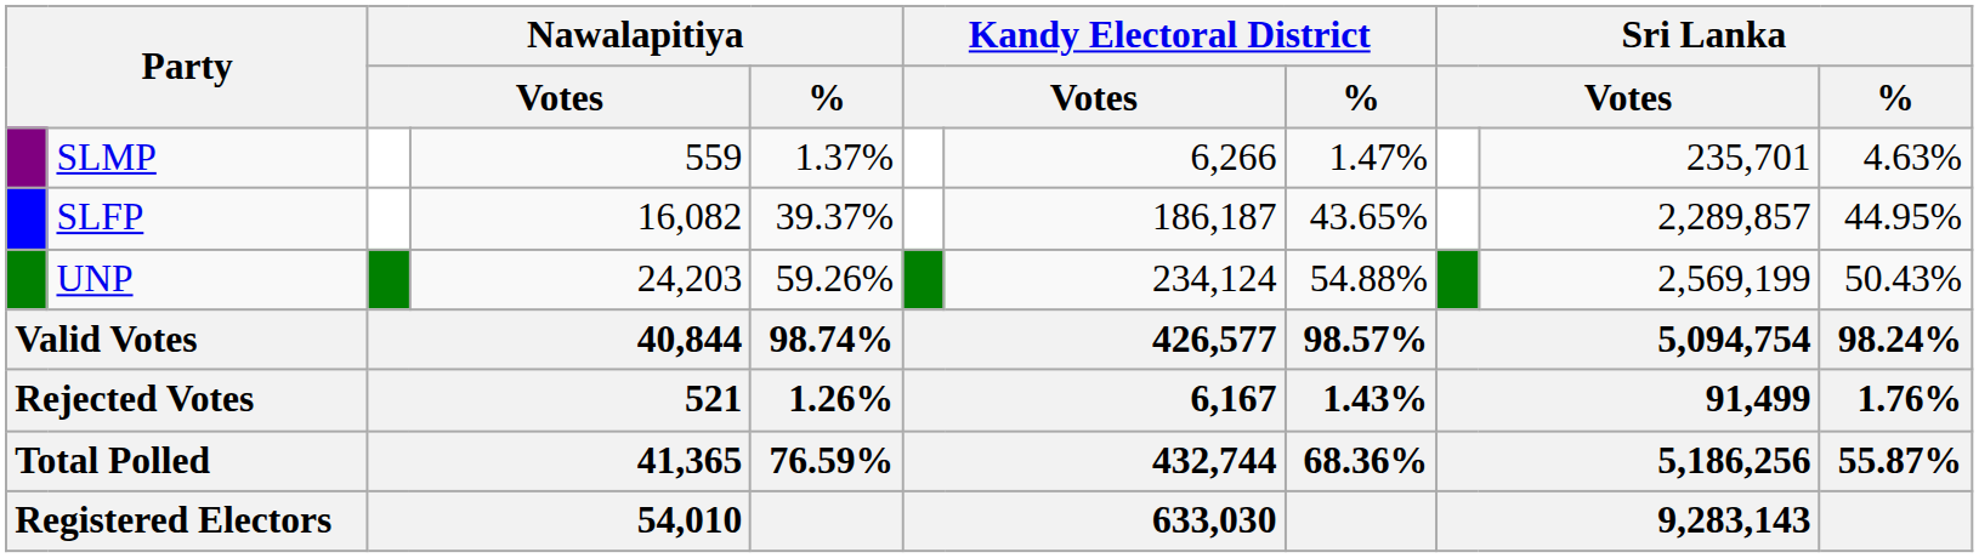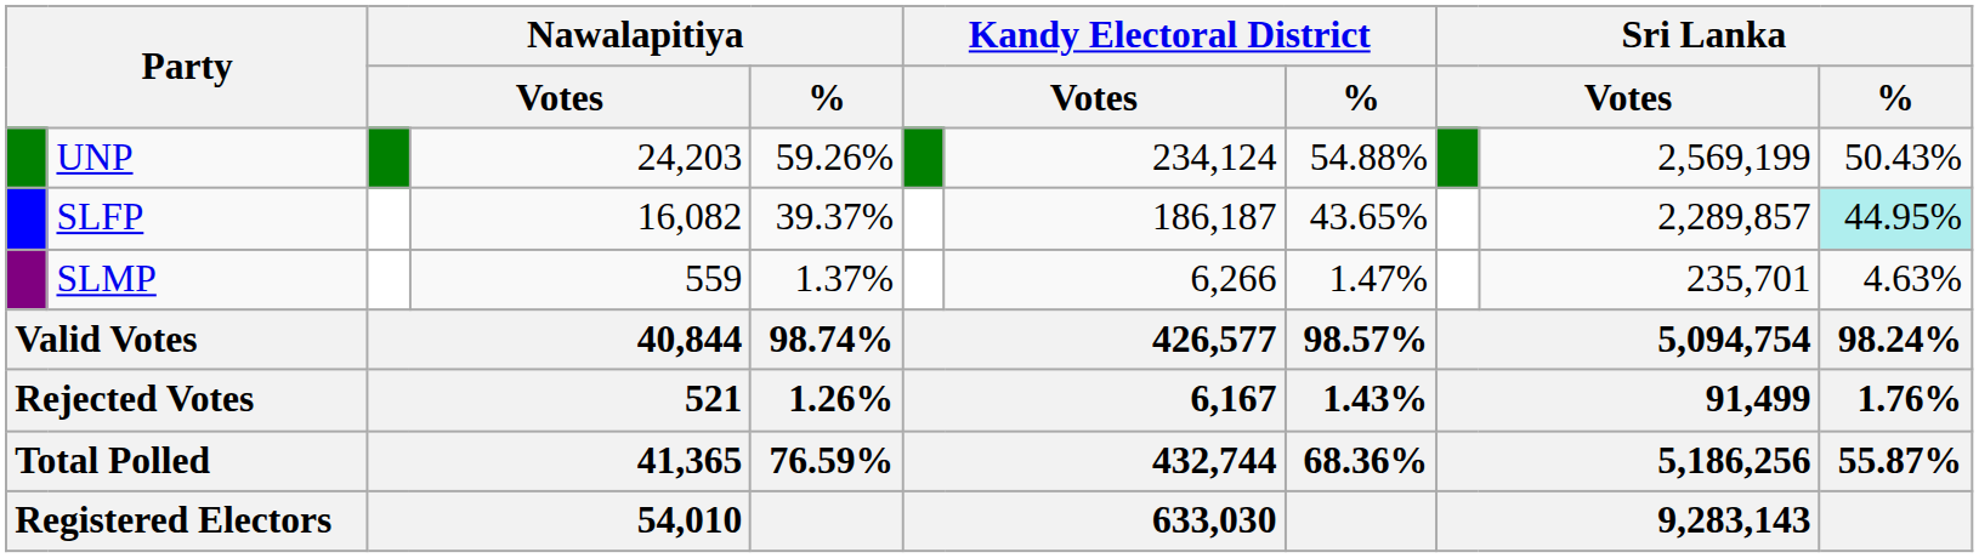 <table class="wikitable">
 <tr>
 <th colspan="2" width="144px"rowspan="2">Party</th>
 <th colspan="3" width="216px">Nawalapitiya</th>
 <th colspan="3" width="216px"><a href='#'>Kandy Electoral District</a></th>
 <th colspan="3" width="216px">Sri Lanka</th>
 </tr>
 <tr>
 <th colspan="2" width="144px">Votes</th>
 <th>%</th>
 <th colspan="2" width="144px">Votes</th>
 <th>%</th>
 <th colspan="2" width="144px">Votes</th>
 <th>%</th>
 </tr>
 <tr>
-<td style="background-color:purple;" width="10px"></td>
-<td style="text-align:left;"><a href='#'>SLMP</a></td>
-<td style="background-color:white;" width="10px"></td>
-<td style="text-align:right;">559</td>
-<td style="text-align:right;">1.37%</td>
-<td style="background-color:white;" width="10px"></td>
-<td style="text-align:right;">6,266</td>
-<td style="text-align:right;">1.47%</td>
-<td style="background-color:white;" width="10px"></td>
-<td style="text-align:right;">235,701</td>
-<td style="text-align:right;">4.63%</td>
+<td style="background-color:green;" width="10px"></td>
+<td style="text-align:left;"><a href='#'>UNP</a></td>
+<td style="background-color:green;" width="10px"></td>
+<td style="text-align:right;">24,203</td>
+<td style="text-align:right;">59.26%</td>
+<td style="background-color:green;" width="10px"></td>
+<td style="text-align:right;">234,124</td>
+<td style="text-align:right;">54.88%</td>
+<td style="background-color:green;" width="10px"></td>
+<td style="text-align:right;">2,569,199</td>
+<td style="text-align:right;">50.43%</td>
 </tr>
 <tr>
 <td style="background-color:blue;" width="10px"></td>
 <td style="text-align:left;"><a href='#'>SLFP</a></td>
 <td style="background-color:white;" width="10px"></td>
 <td style="text-align:right;">16,082</td>
 <td style="text-align:right;">39.37%</td>
 <td style="background-color:white;" width="10px"></td>
 <td style="text-align:right;">186,187</td>
 <td style="text-align:right;">43.65%</td>
 <td style="background-color:white;" width="10px"></td>
 <td style="text-align:right;">2,289,857</td>
-<td style="text-align:right;">44.95%</td>
+<td style="background: paleturquoise; text-align:right;">44.95%</td>
 </tr>
 <tr>
-<td style="background-color:green;" width="10px"></td>
-<td style="text-align:left;"><a href='#'>UNP</a></td>
-<td style="background-color:green;" width="10px"></td>
-<td style="text-align:right;">24,203</td>
-<td style="text-align:right;">59.26%</td>
-<td style="background-color:green;" width="10px"></td>
-<td style="text-align:right;">234,124</td>
-<td style="text-align:right;">54.88%</td>
-<td style="background-color:green;" width="10px"></td>
-<td style="text-align:right;">2,569,199</td>
-<td style="text-align:right;">50.43%</td>
+<td style="background-color:purple;" width="10px"></td>
+<td style="text-align:left;"><a href='#'>SLMP</a></td>
+<td style="background-color:white;" width="10px"></td>
+<td style="text-align:right;">559</td>
+<td style="text-align:right;">1.37%</td>
+<td style="background-color:white;" width="10px"></td>
+<td style="text-align:right;">6,266</td>
+<td style="text-align:right;">1.47%</td>
+<td style="background-color:white;" width="10px"></td>
+<td style="text-align:right;">235,701</td>
+<td style="text-align:right;">4.63%</td>
 </tr>
 <tr>
 <th colspan="2" width="144px"style="text-align:left;">Valid Votes</th>
 <th style="text-align:right;"colspan="2" width="144px">40,844</th>
 <th style="text-align:right;">98.74%</th>
 <th style="text-align:right;"colspan="2" width="144px">426,577</th>
 <th style="text-align:right;">98.57%</th>
 <th style="text-align:right;"colspan="2" width="144px">5,094,754</th>
 <th style="text-align:right;">98.24%</th>
 </tr>
 <tr>
 <th colspan="2" width="144px"style="text-align:left;">Rejected Votes</th>
 <th style="text-align:right;"colspan="2" width="144px">521</th>
 <th style="text-align:right;">1.26%</th>
 <th style="text-align:right;"colspan="2" width="144px">6,167</th>
 <th style="text-align:right;">1.43%</th>
 <th style="text-align:right;"colspan="2" width="144px">91,499</th>
 <th style="text-align:right;">1.76%</th>
 </tr>
 <tr>
 <th colspan="2" width="144px"style="text-align:left;">Total Polled</th>
 <th style="text-align:right;"colspan="2" width="144px">41,365</th>
 <th style="text-align:right;">76.59%</th>
 <th style="text-align:right;"colspan="2" width="144px">432,744</th>
 <th style="text-align:right;">68.36%</th>
 <th style="text-align:right;"colspan="2" width="144px">5,186,256</th>
 <th style="text-align:right;">55.87%</th>
 </tr>
 <tr>
 <th colspan="2" width="144px"style="text-align:left;">Registered Electors</th>
 <th style="text-align:right;"colspan="2" width="144px">54,010</th>
 <th></th>
 <th style="text-align:right;"colspan="2" width="144px">633,030</th>
 <th></th>
 <th style="text-align:right;"colspan="2" width="144px">9,283,143</th>
 <th></th>
 </tr>
 </table>
